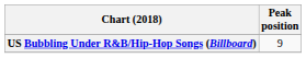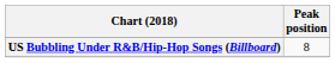 <table class="wikitable sortable plainrowheaders" style="text-align:center">
 <tr>
 <th scope="col">Chart (2018)</th>
 <th scope="col">Peak<br>position</th>
 </tr>
 <tr>
 </tr>
 <tr>
 <th scope="row">US <a href='#'>Bubbling Under R&B/Hip-Hop Songs</a> (<em><a href='#'>Billboard</a></em>)</th>
-<td>9</td>
+<td>8</td>
 </tr>
 <tr>
 </tr>
 </table>
